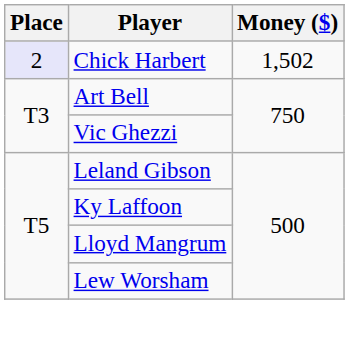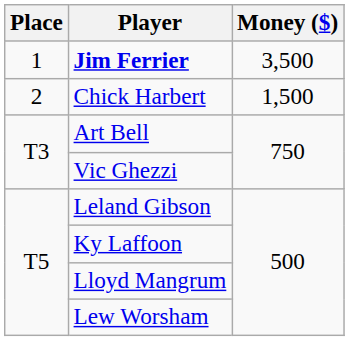 <table class=wikitable>
 <tr>
 <th>Place</th>
 <th>Player</th>
 <th>Money (<a href='#'>$</a>)</th>
 </tr>
 <tr>
-<td align=center style="background: lavender;">2</td>
+<td align=center>1</td>
+<td> <strong><a href='#'>Jim Ferrier</a></strong></td>
+<td align=center>3,500</td>
+</tr>
+<tr>
+<td align=center>2</td>
 <td> <a href='#'>Chick Harbert</a></td>
-<td align=center>1,502</td>
+<td align=center>1,500</td>
 </tr>
 <tr>
 <td align=center rowspan=2>T3</td>
 <td> <a href='#'>Art Bell</a></td>
 <td align=center rowspan=2>750</td>
 </tr>
 <tr>
 <td> <a href='#'>Vic Ghezzi</a></td>
 </tr>
 <tr>
 <td align=center rowspan=4>T5</td>
 <td> <a href='#'>Leland Gibson</a></td>
 <td align=center rowspan=4>500</td>
 </tr>
 <tr>
 <td> <a href='#'>Ky Laffoon</a></td>
 </tr>
 <tr>
 <td> <a href='#'>Lloyd Mangrum</a></td>
 </tr>
 <tr>
 <td> <a href='#'>Lew Worsham</a></td>
 </tr>
 </table>
